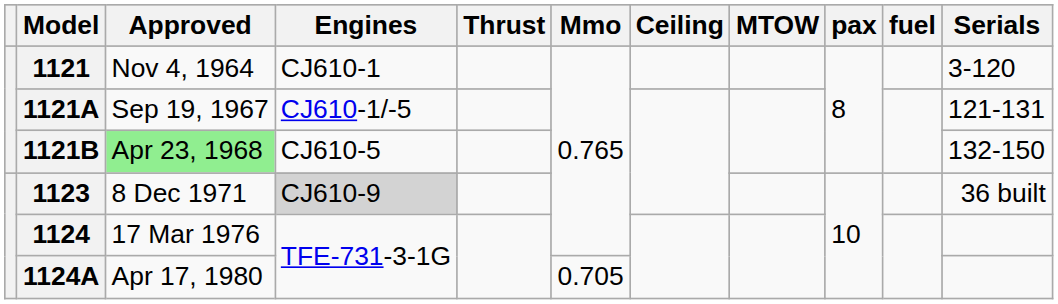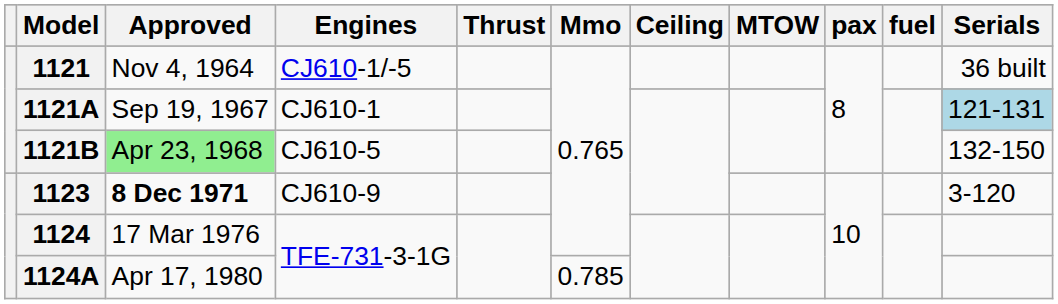 <table class="wikitable">
 <tr>
 <th></th>
 <th>Model</th>
 <th>Approved</th>
 <th>Engines</th>
 <th>Thrust</th>
 <th>Mmo</th>
 <th>Ceiling</th>
 <th>MTOW</th>
 <th>pax</th>
 <th>fuel</th>
 <th>Serials</th>
 </tr>
 <tr>
 <th rowspan=3></th>
 <th>1121</th>
 <td>Nov 4, 1964</td>
-<td>CJ610-1</td>
+<td><a href='#'>CJ610</a>-1/-5</td>
 <td></td>
 <td rowspan=5>0.765</td>
 <td></td>
 <td></td>
 <td rowspan=3>8</td>
 <td></td>
-<td>3-120</td>
+<td>  36 built</td>
 </tr>
 <tr>
 <th>1121A</th>
 <td>Sep 19, 1967</td>
-<td><a href='#'>CJ610</a>-1/-5</td>
+<td>CJ610-1</td>
 <td></td>
 <td rowspan=3></td>
 <td rowspan=2></td>
 <td rowspan=2></td>
-<td>121-131</td>
+<td style="background: lightblue;">121-131</td>
 </tr>
 <tr>
 <th>1121B</th>
 <td style="background: lightgreen;">Apr 23, 1968</td>
 <td>CJ610-5</td>
 <td></td>
 <td>132-150</td>
 </tr>
 <tr>
 <th rowspan=3></th>
 <th>1123</th>
-<td>8 Dec 1971</td>
-<td style="background: lightgrey;">CJ610-9</td>
+<td><strong>8 Dec 1971</strong></td>
+<td>CJ610-9</td>
 <td></td>
 <td></td>
 <td rowspan=3>10</td>
 <td></td>
-<td>  36 built</td>
+<td>3-120</td>
 </tr>
 <tr>
 <th>1124</th>
 <td>17 Mar 1976</td>
 <td rowspan=2><a href='#'>TFE-731</a>-3-1G</td>
 <td rowspan=2></td>
 <td rowspan=2></td>
 <td rowspan=2></td>
 <td rowspan=2></td>
 <td></td>
 </tr>
 <tr>
 <th>1124A</th>
 <td>Apr 17, 1980</td>
-<td>0.705</td>
+<td>0.785</td>
 <td></td>
 </tr>
 </table>
